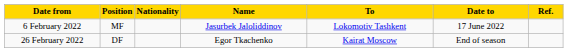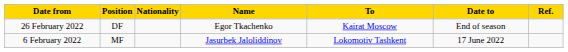 <table class="wikitable" style="text-align:center; font-size:90%; ">
 <tr>
 <th style="background:#FFD700; color:#000000; width:150px;">Date from</th>
 <th style="background:#FFD700; color:#000000; width:50px;">Position</th>
 <th style="background:#FFD700; color:#000000; width:50px;">Nationality</th>
 <th style="background:#FFD700; color:#000000; width:200px;">Name</th>
 <th style="background:#FFD700; color:#000000; width:200px;">To</th>
 <th style="background:#FFD700; color:#000000; width:150px;">Date to</th>
 <th style="background:#FFD700; color:#000000; width:50px;">Ref.</th>
 </tr>
 <tr>
+<td>26 February 2022</td>
+<td>DF</td>
+<td></td>
+<td>Egor Tkachenko</td>
+<td><a href='#'>Kairat Moscow</a></td>
+<td>End of season</td>
+<td></td>
+</tr>
+<tr>
 <td>6 February 2022</td>
 <td>MF</td>
 <td></td>
 <td><a href='#'>Jasurbek Jaloliddinov</a></td>
 <td><a href='#'>Lokomotiv Tashkent</a></td>
 <td>17 June 2022</td>
 <td></td>
 </tr>
-<tr>
-<td>26 February 2022</td>
-<td>DF</td>
-<td></td>
-<td>Egor Tkachenko</td>
-<td><a href='#'>Kairat Moscow</a></td>
-<td>End of season</td>
-<td></td>
-</tr>
 </table>
